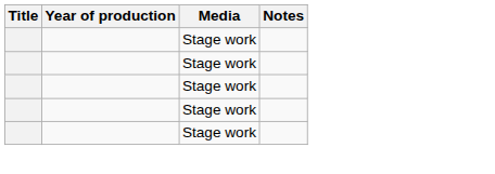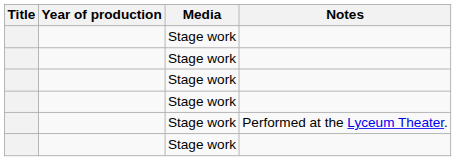 <table class="wikitable plainrowheaders sortable" style="margin-right: 0;">
 <tr>
 <th scope="col">Title</th>
 <th scope="col">Year of production</th>
 <th scope="col">Media</th>
 <th scope="col" class="unsortable">Notes</th>
 </tr>
 <tr>
 <th scope="row"></th>
 <td></td>
 <td>Stage work</td>
 <td></td>
 </tr>
 <tr>
 <th scope="row"></th>
 <td></td>
 <td>Stage work</td>
 <td></td>
 </tr>
 <tr>
 <th scope="row"></th>
 <td></td>
 <td>Stage work</td>
 <td></td>
 </tr>
 <tr>
 <th scope="row"></th>
 <td></td>
 <td>Stage work</td>
 <td></td>
 </tr>
 <tr>
 <th scope="row"></th>
 <td></td>
 <td>Stage work</td>
+<td>Performed at the <a href='#'>Lyceum Theater</a>.</td>
+</tr>
+<tr>
+<th scope="row"></th>
+<td></td>
+<td>Stage work</td>
 <td></td>
 </tr>
 </table>
